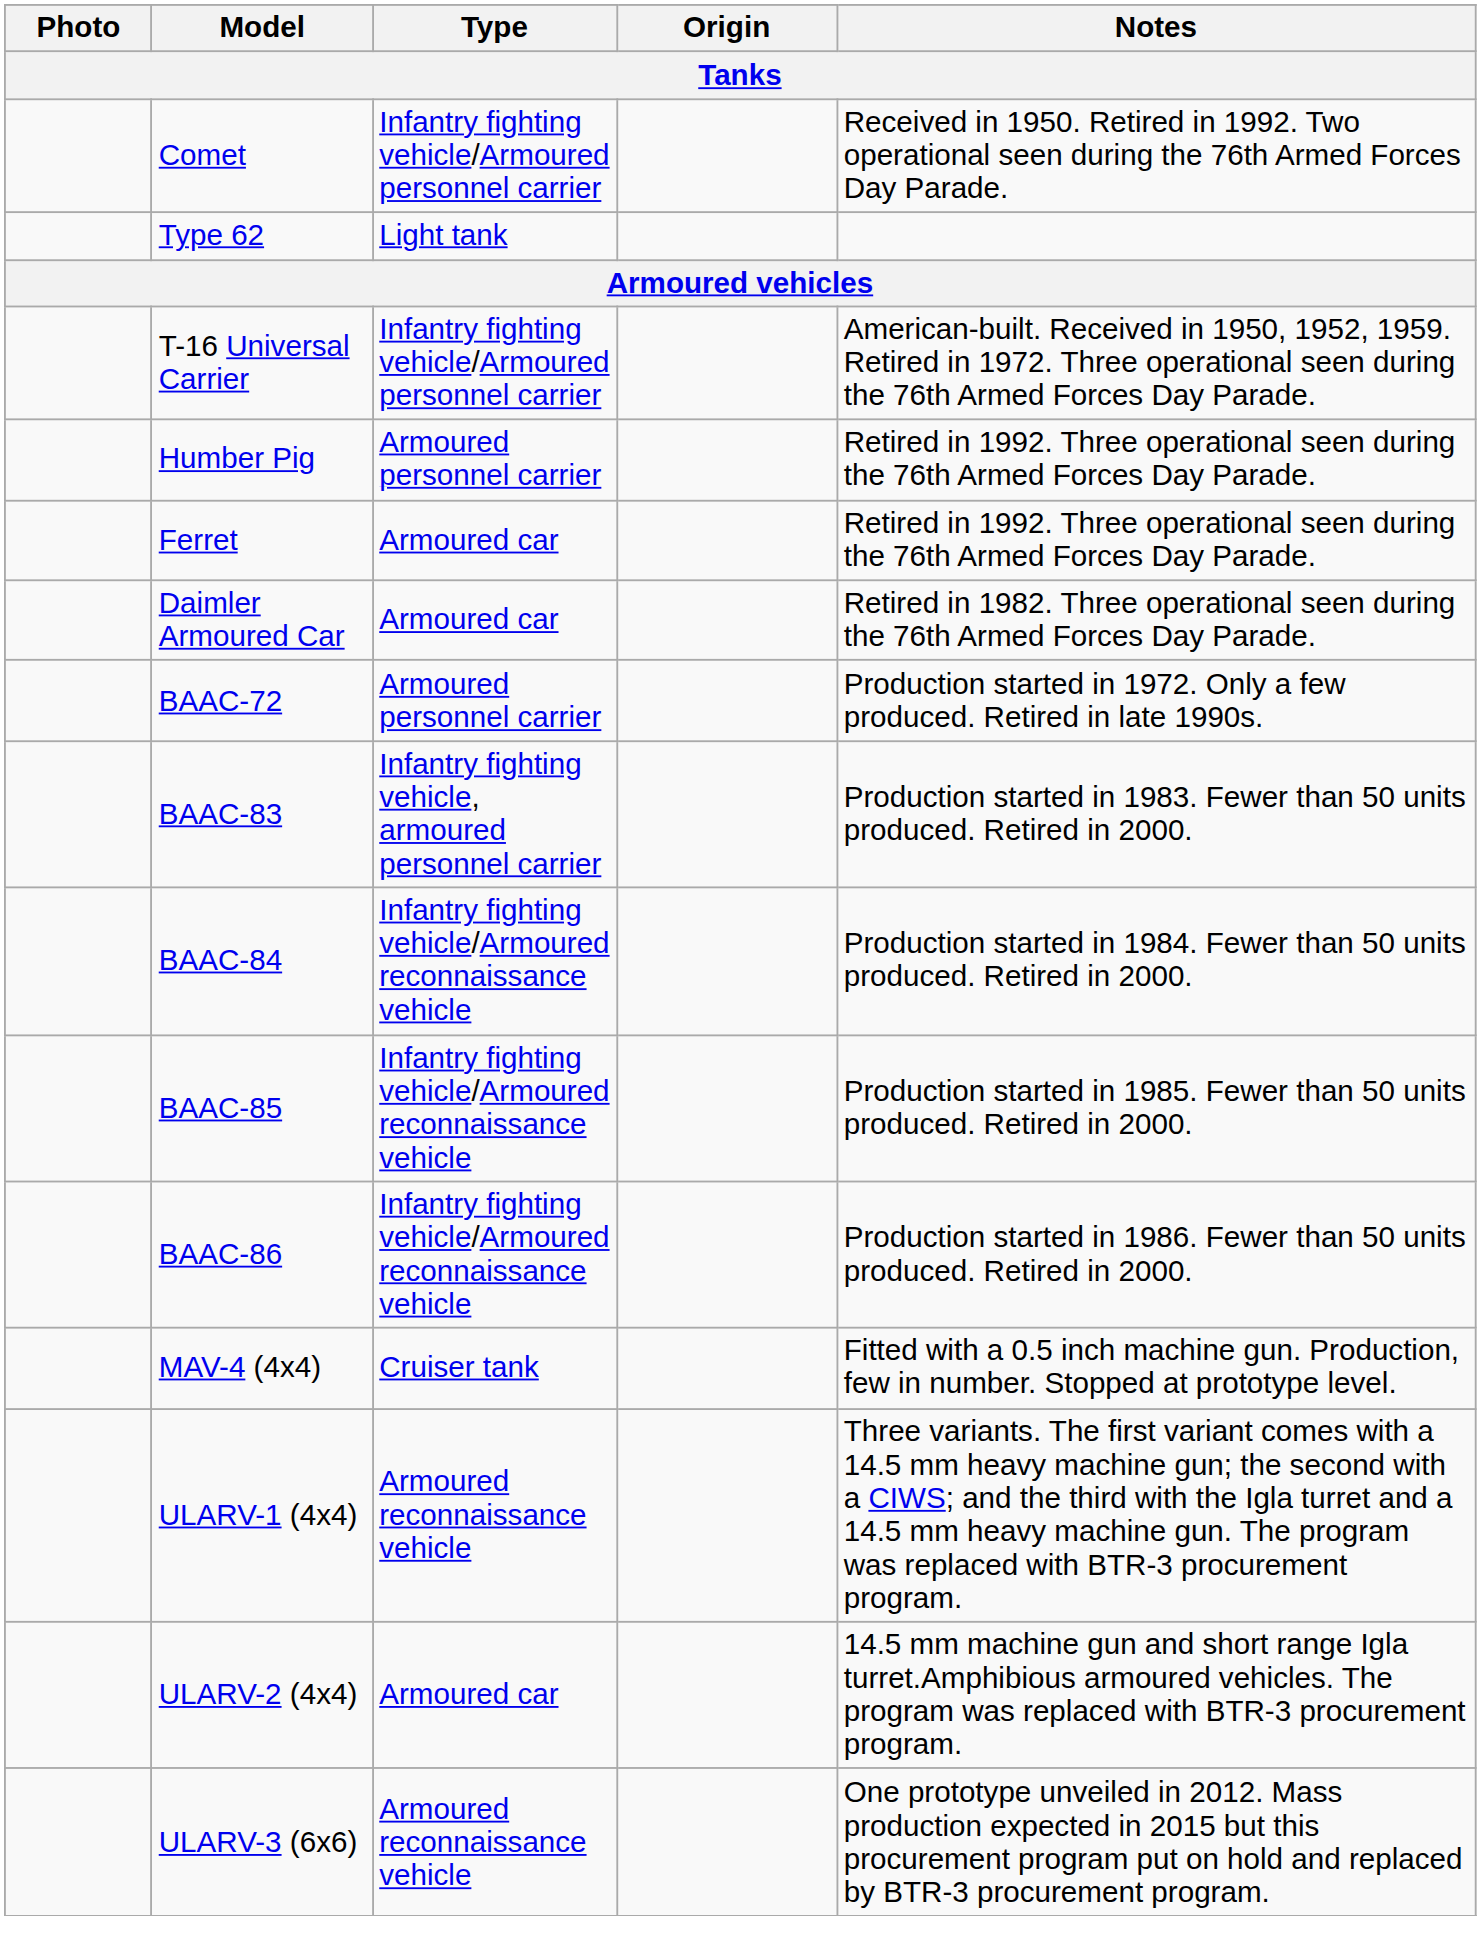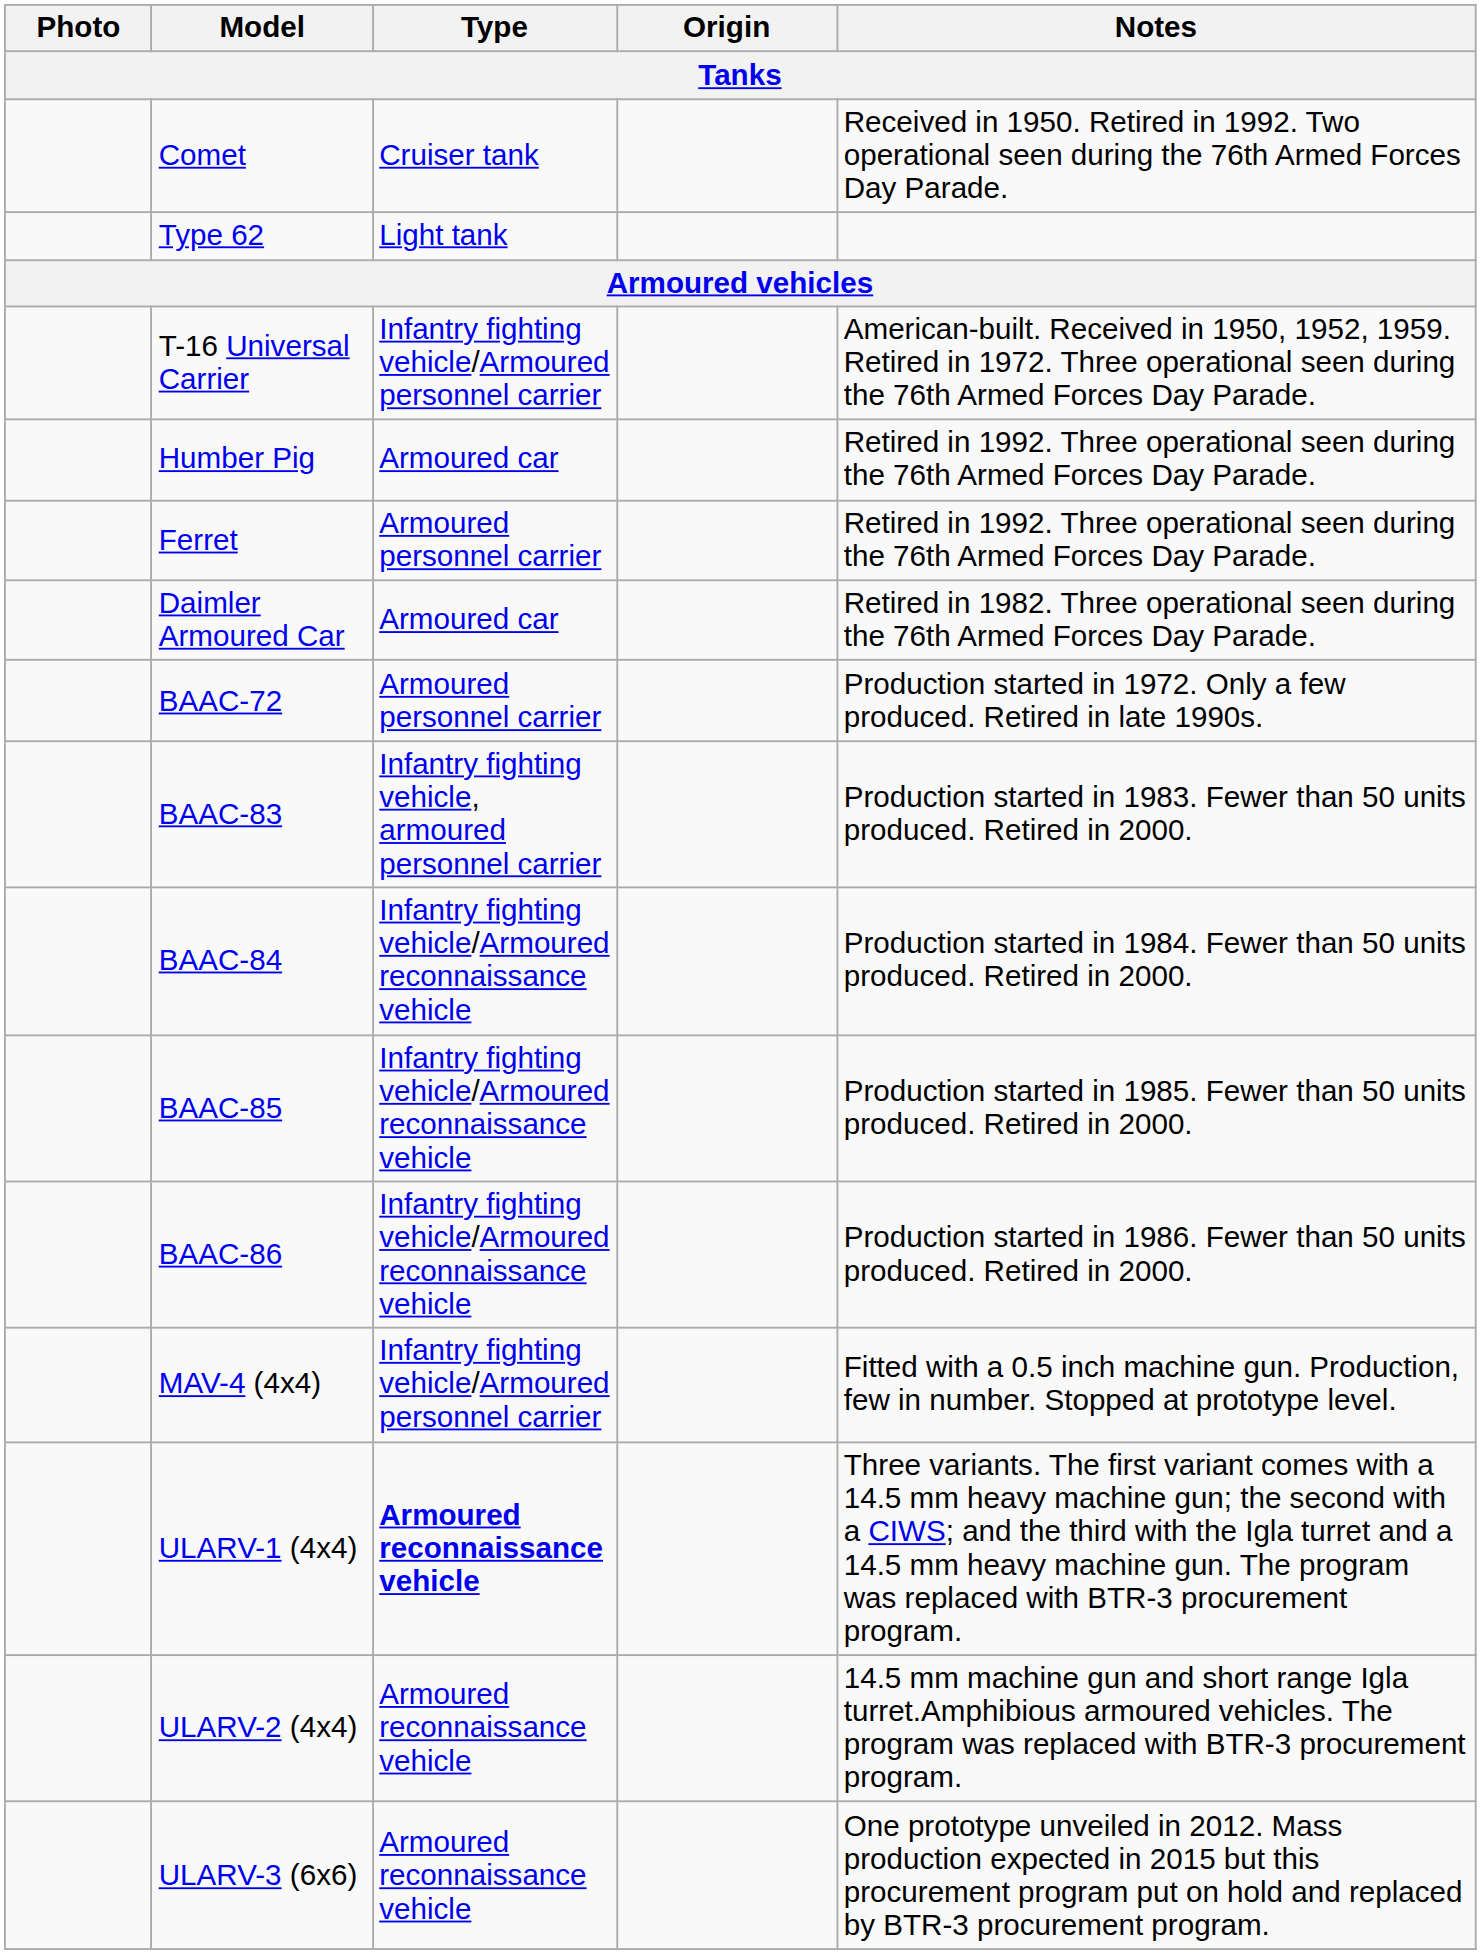 <table class="wikitable" style="width:90%;">
 <tr>
 <th width="10%">Photo</th>
 <th width="15%">Model</th>
 <th width="15%">Type</th>
 <th width="15%">Origin</th>
 <th>Notes</th>
 </tr>
 <tr>
 <th colspan="5"><a href='#'>Tanks</a></th>
 </tr>
 <tr>
 <td></td>
 <td><a href='#'>Comet</a></td>
-<td><a href='#'>Infantry fighting vehicle</a>/<a href='#'>Armoured personnel carrier</a></td>
+<td><a href='#'>Cruiser tank</a></td>
 <td></td>
 <td>Received in 1950. Retired in 1992. Two operational seen during the 76th Armed Forces Day Parade.</td>
 </tr>
 <tr>
 <td></td>
 <td><a href='#'>Type 62</a></td>
 <td><a href='#'>Light tank</a></td>
 <td></td>
 <td></td>
 </tr>
 <tr>
 <th colspan="5"><a href='#'>Armoured vehicles</a></th>
 </tr>
 <tr>
 <td></td>
 <td>T-16 <a href='#'>Universal Carrier</a></td>
 <td><a href='#'>Infantry fighting vehicle</a>/<a href='#'>Armoured personnel carrier</a></td>
 <td></td>
 <td>American-built. Received in 1950, 1952, 1959. Retired in 1972. Three operational seen during the 76th Armed Forces Day Parade.</td>
 </tr>
 <tr>
 <td></td>
 <td><a href='#'>Humber Pig</a></td>
-<td><a href='#'>Armoured personnel carrier</a></td>
+<td><a href='#'>Armoured car</a></td>
 <td></td>
 <td>Retired in 1992. Three operational seen during the 76th Armed Forces Day Parade.</td>
 </tr>
 <tr>
 <td></td>
 <td><a href='#'>Ferret</a></td>
-<td><a href='#'>Armoured car</a></td>
+<td><a href='#'>Armoured personnel carrier</a></td>
 <td></td>
 <td>Retired in 1992. Three operational seen during the 76th Armed Forces Day Parade.</td>
 </tr>
 <tr>
 <td></td>
 <td><a href='#'>Daimler Armoured Car</a></td>
 <td><a href='#'>Armoured car</a></td>
 <td></td>
 <td>Retired in 1982. Three operational seen during the 76th Armed Forces Day Parade.</td>
 </tr>
 <tr>
 <td></td>
 <td><a href='#'>BAAC-72</a></td>
 <td><a href='#'>Armoured personnel carrier</a></td>
 <td></td>
 <td>Production started in 1972. Only a few produced. Retired in late 1990s.</td>
 </tr>
 <tr>
 <td></td>
 <td><a href='#'>BAAC-83</a></td>
 <td><a href='#'>Infantry fighting vehicle</a>, <a href='#'>armoured personnel carrier</a></td>
 <td></td>
 <td>Production started in 1983. Fewer than 50 units produced. Retired in 2000.</td>
 </tr>
 <tr>
 <td></td>
 <td><a href='#'>BAAC-84</a></td>
 <td><a href='#'>Infantry fighting vehicle</a>/<a href='#'>Armoured reconnaissance vehicle</a></td>
 <td></td>
 <td>Production started in 1984. Fewer than 50 units produced. Retired in 2000.</td>
 </tr>
 <tr>
 <td></td>
 <td><a href='#'>BAAC-85</a></td>
 <td><a href='#'>Infantry fighting vehicle</a>/<a href='#'>Armoured reconnaissance vehicle</a></td>
 <td></td>
 <td>Production started in 1985. Fewer than 50 units produced. Retired in 2000.</td>
 </tr>
 <tr>
 <td></td>
 <td><a href='#'>BAAC-86</a></td>
 <td><a href='#'>Infantry fighting vehicle</a>/<a href='#'>Armoured reconnaissance vehicle</a></td>
 <td></td>
 <td>Production started in 1986. Fewer than 50 units produced. Retired in 2000.</td>
 </tr>
 <tr>
 <td></td>
 <td><a href='#'>MAV-4</a> (4x4)</td>
-<td><a href='#'>Cruiser tank</a></td>
+<td><a href='#'>Infantry fighting vehicle</a>/<a href='#'>Armoured personnel carrier</a></td>
 <td></td>
 <td>Fitted with a 0.5 inch machine gun. Production, few in number. Stopped at prototype level.</td>
 </tr>
 <tr>
 <td></td>
 <td><a href='#'>ULARV-1</a> (4x4)</td>
-<td><a href='#'>Armoured reconnaissance vehicle</a></td>
+<td><strong><a href='#'>Armoured reconnaissance vehicle</a></strong></td>
 <td></td>
 <td>Three variants. The first variant comes with a 14.5 mm heavy machine gun; the second with a <a href='#'>CIWS</a>; and the third with the Igla turret and a 14.5 mm heavy machine gun. The program was replaced with BTR-3 procurement program.</td>
 </tr>
 <tr>
 <td></td>
 <td><a href='#'>ULARV-2</a> (4x4)</td>
-<td><a href='#'>Armoured car</a></td>
+<td><a href='#'>Armoured reconnaissance vehicle</a></td>
 <td></td>
 <td>14.5 mm machine gun and short range Igla turret.Amphibious armoured vehicles.  The program was replaced with BTR-3 procurement program.</td>
 </tr>
 <tr>
 <td></td>
 <td><a href='#'>ULARV-3</a> (6x6)</td>
 <td><a href='#'>Armoured reconnaissance vehicle</a></td>
 <td></td>
 <td>One prototype unveiled in 2012. Mass production expected in 2015 but this procurement program put on hold and replaced by BTR-3 procurement program.</td>
 </tr>
 <tr>
 </tr>
 </table>
